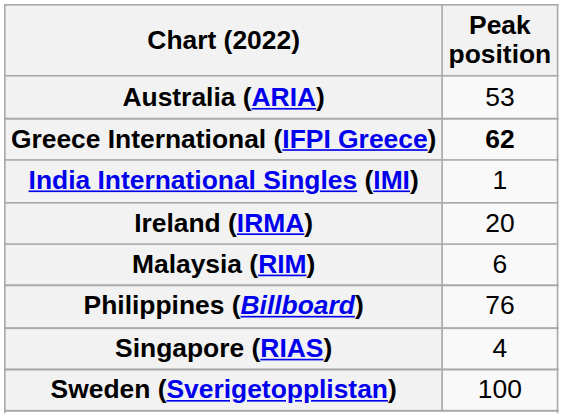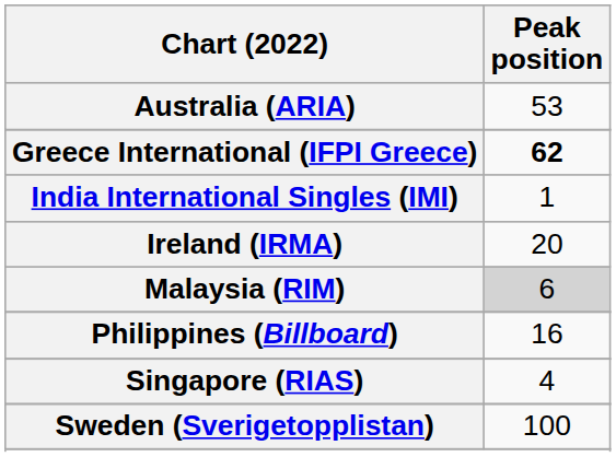 <table class="wikitable sortable plainrowheaders" style="text-align:center">
 <tr>
 <th scope="col">Chart (2022)</th>
 <th scope="col">Peak<br>position</th>
 </tr>
 <tr>
 <th scope="row">Australia (<a href='#'>ARIA</a>)</th>
 <td>53</td>
 </tr>
 <tr>
 </tr>
 <tr>
 </tr>
 <tr>
 <th scope="row">Greece International (<a href='#'>IFPI Greece</a>)</th>
 <td><strong>62</strong></td>
 </tr>
 <tr>
 <th scope="row"><a href='#'>India International Singles</a> (<a href='#'>IMI</a>)</th>
 <td>1</td>
 </tr>
 <tr>
 <th scope="row">Ireland (<a href='#'>IRMA</a>)</th>
 <td>20</td>
 </tr>
 <tr>
 <th scope="row">Malaysia (<a href='#'>RIM</a>)</th>
-<td>6</td>
+<td style="background: lightgrey;">6</td>
 </tr>
 <tr>
 </tr>
 <tr>
 <th scope="row">Philippines (<em><a href='#'>Billboard</a></em>)</th>
-<td>76</td>
+<td>16</td>
 </tr>
 <tr>
 </tr>
 <tr>
 <th scope="row">Singapore (<a href='#'>RIAS</a>)</th>
 <td>4</td>
 </tr>
 <tr>
 </tr>
 <tr>
 <th scope="row">Sweden (<a href='#'>Sverigetopplistan</a>)</th>
 <td>100</td>
 </tr>
 <tr>
 </tr>
 <tr>
 </tr>
 <tr>
 </tr>
 <tr>
 </tr>
 <tr>
 </tr>
 </table>
